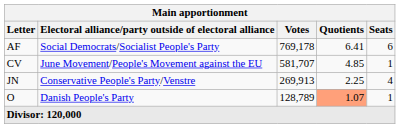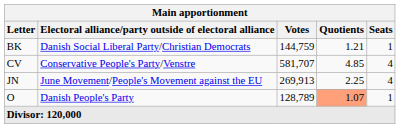 <table class="wikitable">
 <tr>
 <th colspan="5">Main apportionment</th>
 </tr>
 <tr>
 <th>Letter</th>
 <th>Electoral alliance/party outside of electoral alliance</th>
 <th>Votes</th>
 <th>Quotients</th>
 <th>Seats</th>
 </tr>
 <tr>
-<td style="text-align:left;">AF</td>
-<td style="text-align:left;"><a href='#'>Social Democrats</a>/<a href='#'>Socialist People's Party</a></td>
-<td style="text-align:right;">769,178</td>
-<td style="text-align:right;">6.41</td>
-<td style="text-align:right;">6</td>
+<td style="text-align:left;">BK</td>
+<td style="text-align:left;"><a href='#'>Danish Social Liberal Party</a>/<a href='#'>Christian Democrats</a></td>
+<td style="text-align:right;">144,759</td>
+<td style="text-align:right;">1.21</td>
+<td style="text-align:right;">1</td>
 </tr>
 <tr>
 <td style="text-align:left;">CV</td>
-<td style="text-align:left;"><a href='#'>June Movement</a>/<a href='#'>People's Movement against the EU</a></td>
+<td style="text-align:left;"><a href='#'>Conservative People's Party</a>/<a href='#'>Venstre</a></td>
 <td style="text-align:right;">581,707</td>
 <td style="text-align:right;">4.85</td>
-<td style="text-align:right;">1</td>
+<td style="text-align:right;">4</td>
 </tr>
 <tr>
 <td style="text-align:left;">JN</td>
-<td style="text-align:left;"><a href='#'>Conservative People's Party</a>/<a href='#'>Venstre</a></td>
+<td style="text-align:left;"><a href='#'>June Movement</a>/<a href='#'>People's Movement against the EU</a></td>
 <td style="text-align:right;">269,913</td>
 <td style="text-align:right;">2.25</td>
 <td style="text-align:right;">4</td>
 </tr>
 <tr>
 <td style="text-align:left;">O</td>
 <td style="text-align:left;"><a href='#'>Danish People's Party</a></td>
 <td style="text-align:right;">128,789</td>
 <td style="background: lightsalmon; text-align:right;">1.07</td>
 <td style="text-align:right;">1</td>
 </tr>
 <tr style="background-color:#E9E9E9">
 <td colspan="5" style="text-align:left;"><strong>Divisor: 120,000</strong></td>
 </tr>
 </table>
